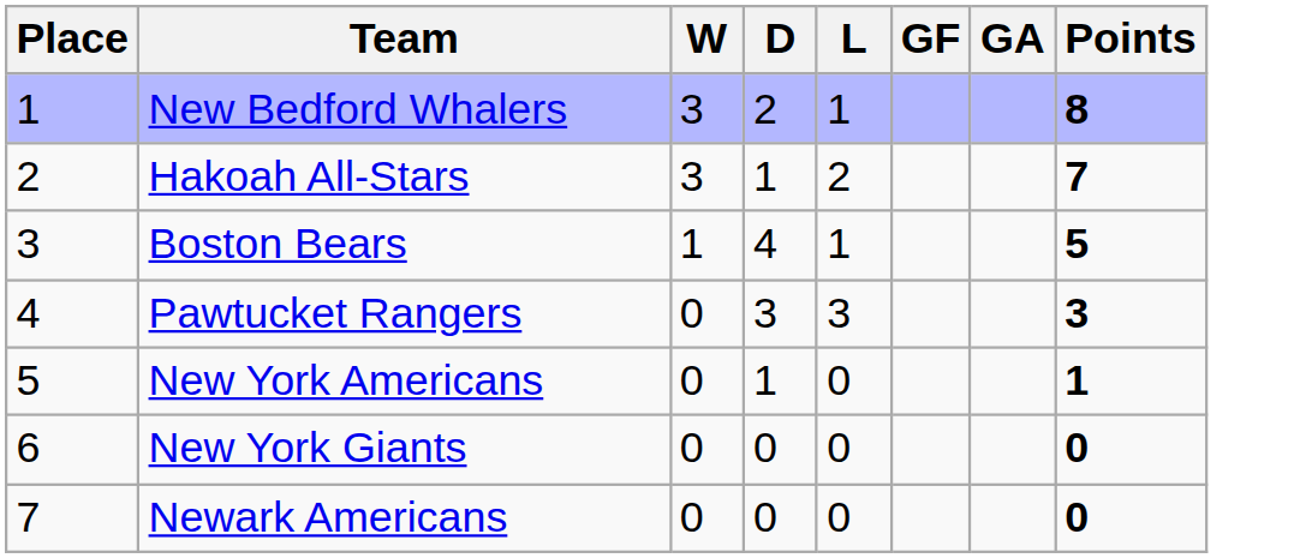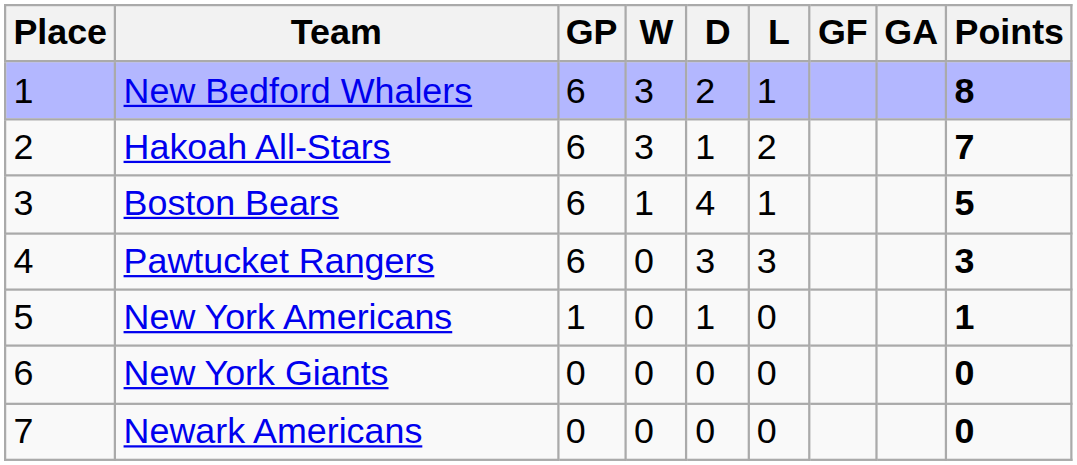 <table class="wikitable">
 <tr>
 <th>Place</th>
 <th width="190">Team</th>
+<th width="20">GP</th>
 <th width="20">W</th>
 <th width="20">D</th>
 <th width="20">L</th>
 <th width="20">GF</th>
 <th width="20">GA</th>
 <th>Points</th>
 </tr>
 <tr bgcolor=#b3b7ff>
 <td>1</td>
 <td><a href='#'>New Bedford Whalers</a></td>
+<td>6</td>
 <td>3</td>
 <td>2</td>
 <td>1</td>
 <td></td>
 <td></td>
 <td><strong>8</strong></td>
 </tr>
 <tr>
 <td>2</td>
 <td><a href='#'>Hakoah All-Stars</a></td>
+<td>6</td>
 <td>3</td>
 <td>1</td>
 <td>2</td>
 <td></td>
 <td></td>
 <td><strong>7</strong></td>
 </tr>
 <tr>
 <td>3</td>
 <td><a href='#'>Boston Bears</a></td>
+<td>6</td>
 <td>1</td>
 <td>4</td>
 <td>1</td>
 <td></td>
 <td></td>
 <td><strong>5</strong></td>
 </tr>
 <tr>
 <td>4</td>
 <td><a href='#'>Pawtucket Rangers</a></td>
+<td>6</td>
 <td>0</td>
 <td>3</td>
 <td>3</td>
 <td></td>
 <td></td>
 <td><strong>3</strong></td>
 </tr>
 <tr>
 <td>5</td>
 <td><a href='#'>New York Americans</a></td>
+<td>1</td>
 <td>0</td>
 <td>1</td>
 <td>0</td>
 <td></td>
 <td></td>
 <td><strong>1</strong></td>
 </tr>
 <tr>
 <td>6</td>
 <td><a href='#'>New York Giants</a></td>
 <td>0</td>
 <td>0</td>
 <td>0</td>
+<td>0</td>
 <td></td>
 <td></td>
 <td><strong>0</strong></td>
 </tr>
 <tr>
 <td>7</td>
 <td><a href='#'>Newark Americans</a></td>
 <td>0</td>
 <td>0</td>
 <td>0</td>
+<td>0</td>
 <td></td>
 <td></td>
 <td><strong>0</strong></td>
 </tr>
 </table>
